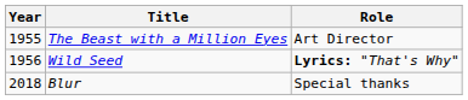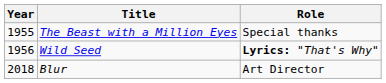 <table class="wikitable sortable">
 <tr>
 <th>Year</th>
 <th>Title</th>
 <th>Role</th>
 </tr>
 <tr>
 <td>1955</td>
 <td><em><a href='#'>The Beast with a Million Eyes</a></em></td>
-<td>Art Director</td>
+<td>Special thanks</td>
 </tr>
 <tr>
 <td>1956</td>
 <td><em><a href='#'>Wild Seed</a></em></td>
 <td><strong>Lyrics:</strong> "<em>That's Why</em>"</td>
 </tr>
 <tr>
 <td>2018</td>
 <td><em>Blur</em></td>
-<td>Special thanks</td>
+<td>Art Director</td>
 </tr>
 </table>
